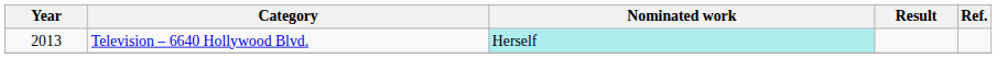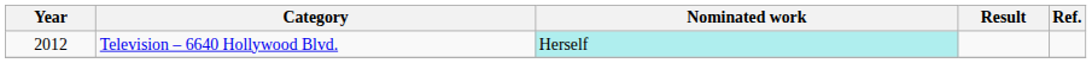 <table class=wikitable>
 <tr>
 <th scope="col" style="width:5em;">Year</th>
 <th scope="col" style="width:26em;">Category</th>
 <th scope="col" style="width:25em;">Nominated work</th>
 <th scope="col" style="width:5em;">Result</th>
 <th>Ref.</th>
 </tr>
 <tr>
-<td style="text-align:center;">2013</td>
+<td style="text-align:center;">2012</td>
 <td><a href='#'>Television – 6640 Hollywood Blvd.</a></td>
 <td style="background: paleturquoise;">Herself</td>
 <td></td>
 <td style="text-align:center;"></td>
 </tr>
 <tr>
 </tr>
 </table>
